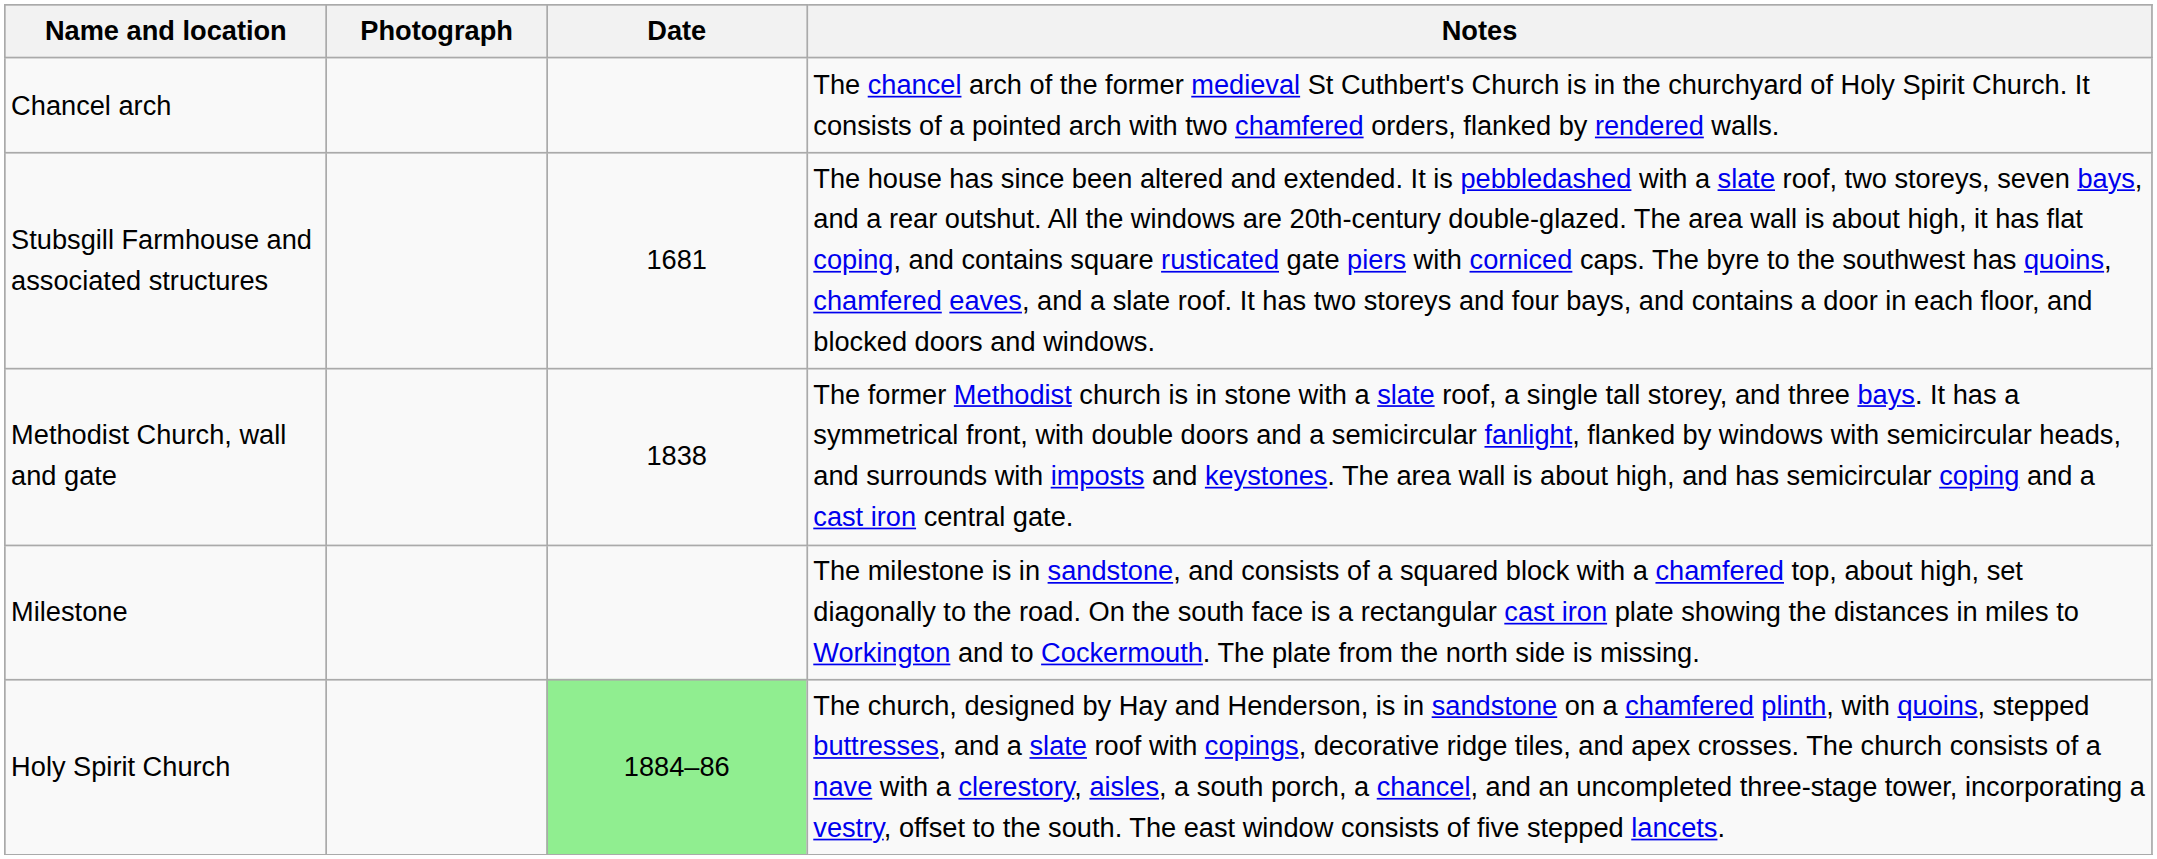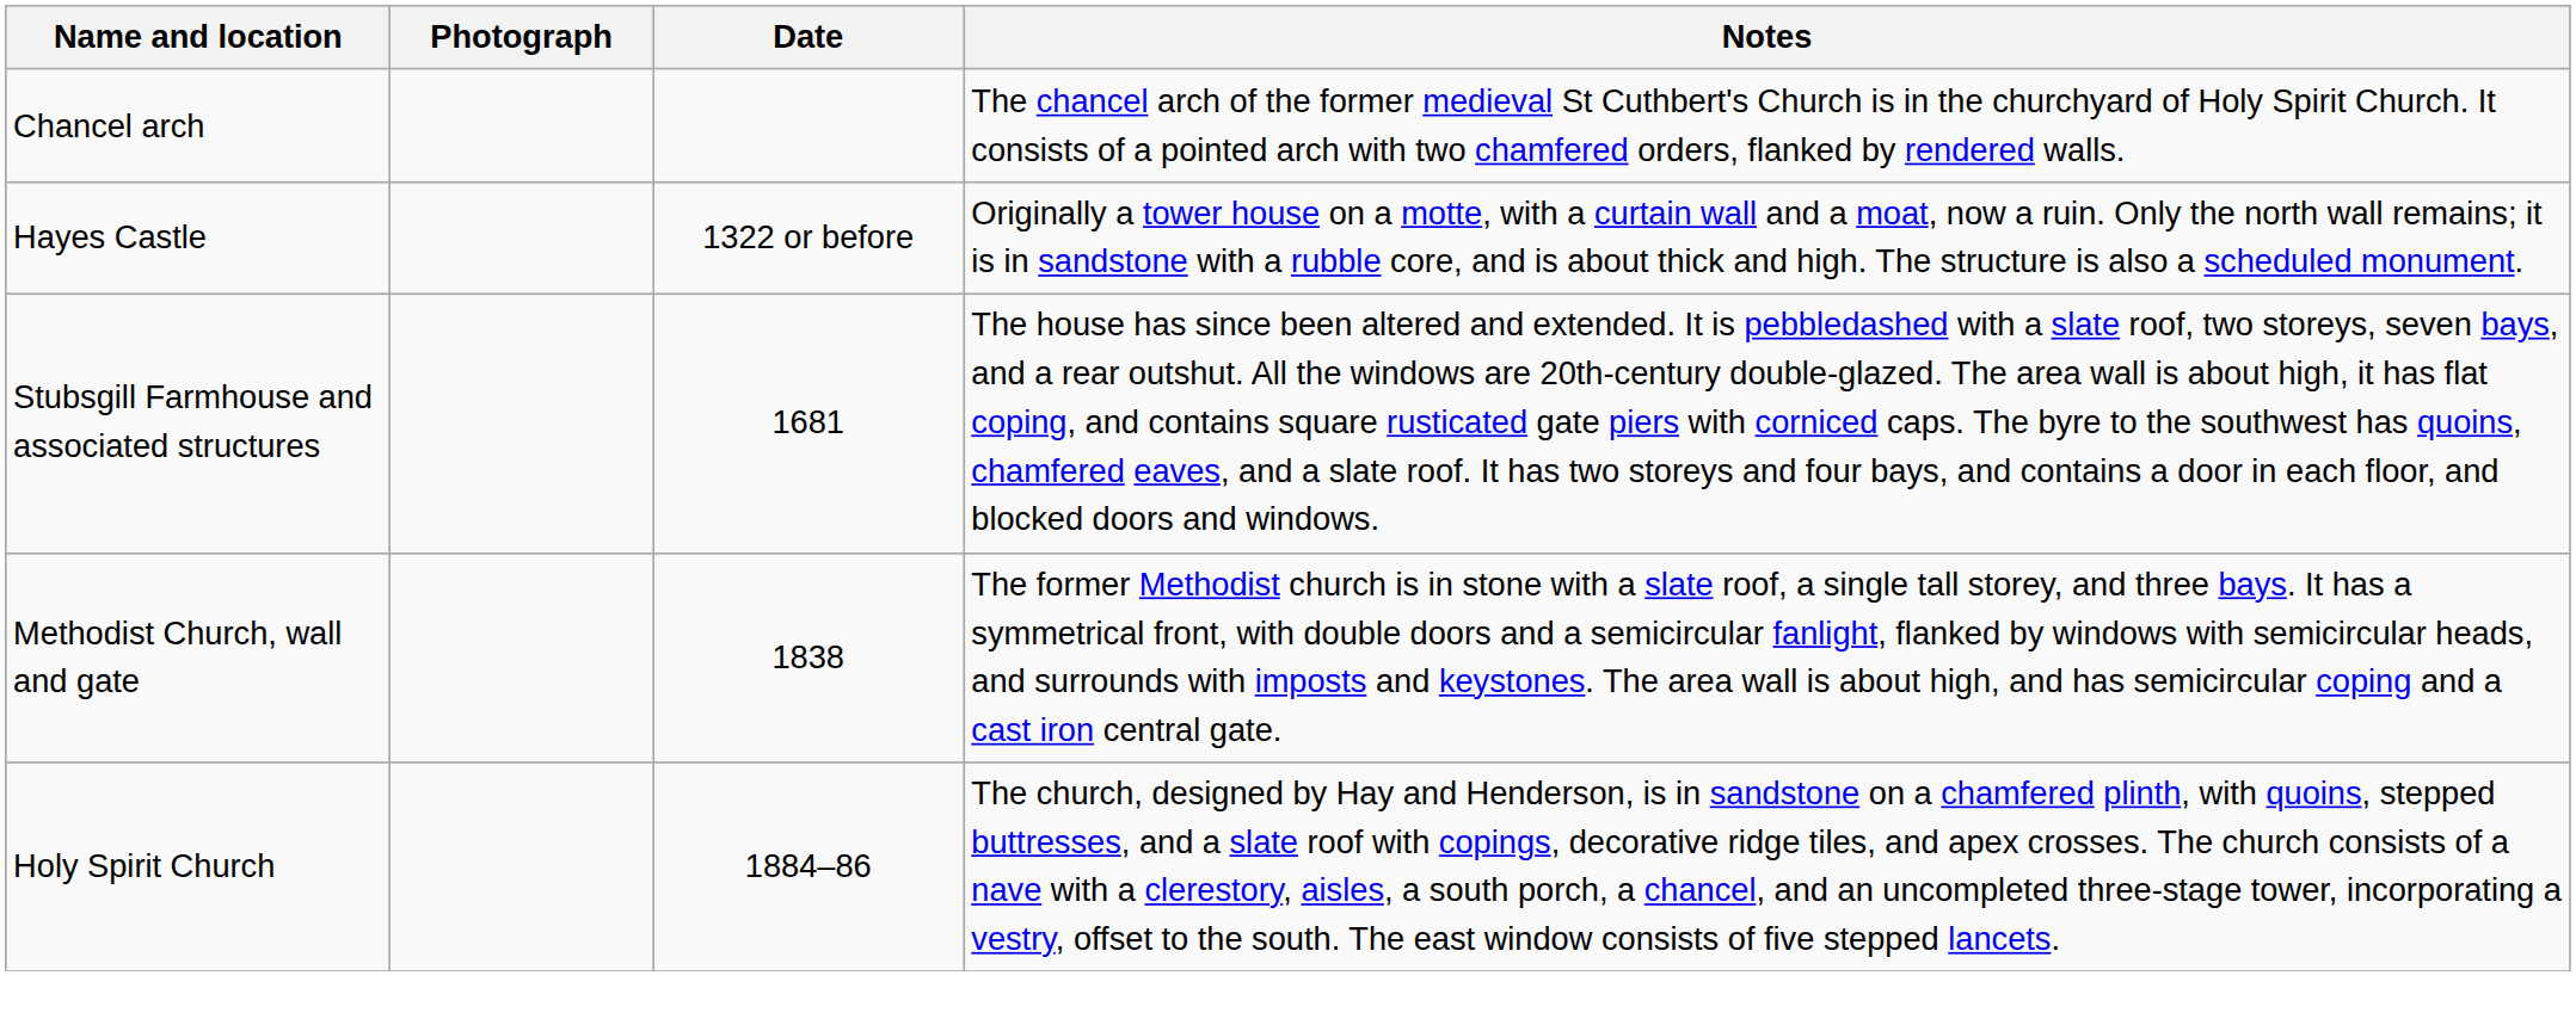 <table class="wikitable sortable plainrowheaders" style="width:100%;border:0px;text-align:left;line-height:150%;">
 <tr>
 <th scope="col"  style="width:150px">Name and location</th>
 <th scope="col"  style="width:100px" class="unsortable">Photograph</th>
 <th scope="col"  style="width:120px">Date</th>
 <th scope="col"  style="width:650px" class="unsortable">Notes</th>
 </tr>
 <tr>
 <td>Chancel arch<br><small></small></td>
 <td></td>
 <td align="center"></td>
 <td>The <a href='#'>chancel</a> arch of the former <a href='#'>medieval</a> St Cuthbert's Church is in the churchyard of Holy Spirit Church.  It consists of a pointed arch with two <a href='#'>chamfered</a> orders, flanked by <a href='#'>rendered</a> walls.</td>
 </tr>
 <tr>
+<td>Hayes Castle<br><small></small></td>
+<td></td>
+<td align="center">1322 or before</td>
+<td>Originally a <a href='#'>tower house</a> on a <a href='#'>motte</a>, with a <a href='#'>curtain wall</a> and a <a href='#'>moat</a>, now a ruin.  Only the north wall remains; it is in <a href='#'>sandstone</a> with a <a href='#'>rubble</a> core, and is about  thick and  high.  The structure is also a <a href='#'>scheduled monument</a>.</td>
+</tr>
+<tr>
 <td>Stubsgill Farmhouse and associated structures<br><small></small></td>
 <td></td>
 <td align="center">1681</td>
 <td>The house has since been altered and extended.  It is <a href='#'>pebbledashed</a> with a <a href='#'>slate</a> roof, two storeys, seven <a href='#'>bays</a>, and a rear outshut.  All the windows are 20th-century double-glazed.  The area wall is about  high, it has flat <a href='#'>coping</a>, and contains square <a href='#'>rusticated</a> gate <a href='#'>piers</a> with <a href='#'>corniced</a> caps.  The byre to the southwest has <a href='#'>quoins</a>, <a href='#'>chamfered</a> <a href='#'>eaves</a>, and a slate roof.  It has two storeys and four bays, and contains a door in each floor, and blocked doors and windows.</td>
 </tr>
 <tr>
 <td>Methodist Church, wall and gate<br><small></small></td>
 <td></td>
 <td align="center">1838</td>
 <td>The former <a href='#'>Methodist</a> church is in stone with a <a href='#'>slate</a> roof, a single tall storey, and three <a href='#'>bays</a>.  It has a symmetrical front, with double doors and a semicircular <a href='#'>fanlight</a>, flanked by windows with semicircular heads, and surrounds with <a href='#'>imposts</a> and <a href='#'>keystones</a>.  The area wall is about  high, and has semicircular <a href='#'>coping</a> and a <a href='#'>cast iron</a> central gate.</td>
 </tr>
 <tr>
-<td>Milestone<br><small></small></td>
-<td></td>
-<td align="center"></td>
-<td>The milestone is in <a href='#'>sandstone</a>, and consists of a squared block with a <a href='#'>chamfered</a> top, about  high, set diagonally to the road.  On the south face is a rectangular <a href='#'>cast iron</a> plate showing the distances in miles to <a href='#'>Workington</a> and to <a href='#'>Cockermouth</a>.  The plate from the north side is missing.</td>
-</tr>
-<tr>
 <td>Holy Spirit Church<br><small></small></td>
 <td></td>
-<td align="center" style="background: lightgreen;">1884–86</td>
+<td align="center">1884–86</td>
 <td>The church, designed by Hay and Henderson, is in <a href='#'>sandstone</a> on a <a href='#'>chamfered</a> <a href='#'>plinth</a>, with <a href='#'>quoins</a>, stepped <a href='#'>buttresses</a>, and a <a href='#'>slate</a> roof with <a href='#'>copings</a>, decorative ridge tiles, and apex crosses.  The church consists of a <a href='#'>nave</a> with a <a href='#'>clerestory</a>, <a href='#'>aisles</a>, a south porch, a <a href='#'>chancel</a>, and an uncompleted three-stage tower, incorporating a <a href='#'>vestry</a>, offset to the south.  The east window consists of five stepped <a href='#'>lancets</a>.</td>
 </tr>
 <tr>
 </tr>
 </table>
